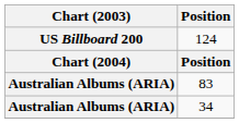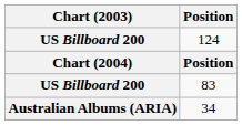 <table class="wikitable sortable plainrowheaders" style="text-align:center">
 <tr>
 <th scope="col">Chart (2003)</th>
 <th scope="col">Position</th>
 </tr>
 <tr>
 <th scope="row">US <em>Billboard</em> 200</th>
 <td>124</td>
 </tr>
 <tr>
 <th scope="col">Chart (2004)</th>
 <th scope="col">Position</th>
 </tr>
 <tr>
-<th scope="row">Australian Albums (ARIA)</th>
+<th scope="row">US <em>Billboard</em> 200</th>
 <td>83</td>
 </tr>
 <tr>
 <th scope="row">Australian Albums (ARIA)</th>
 <td>34</td>
 </tr>
 <tr>
 </tr>
 </table>
